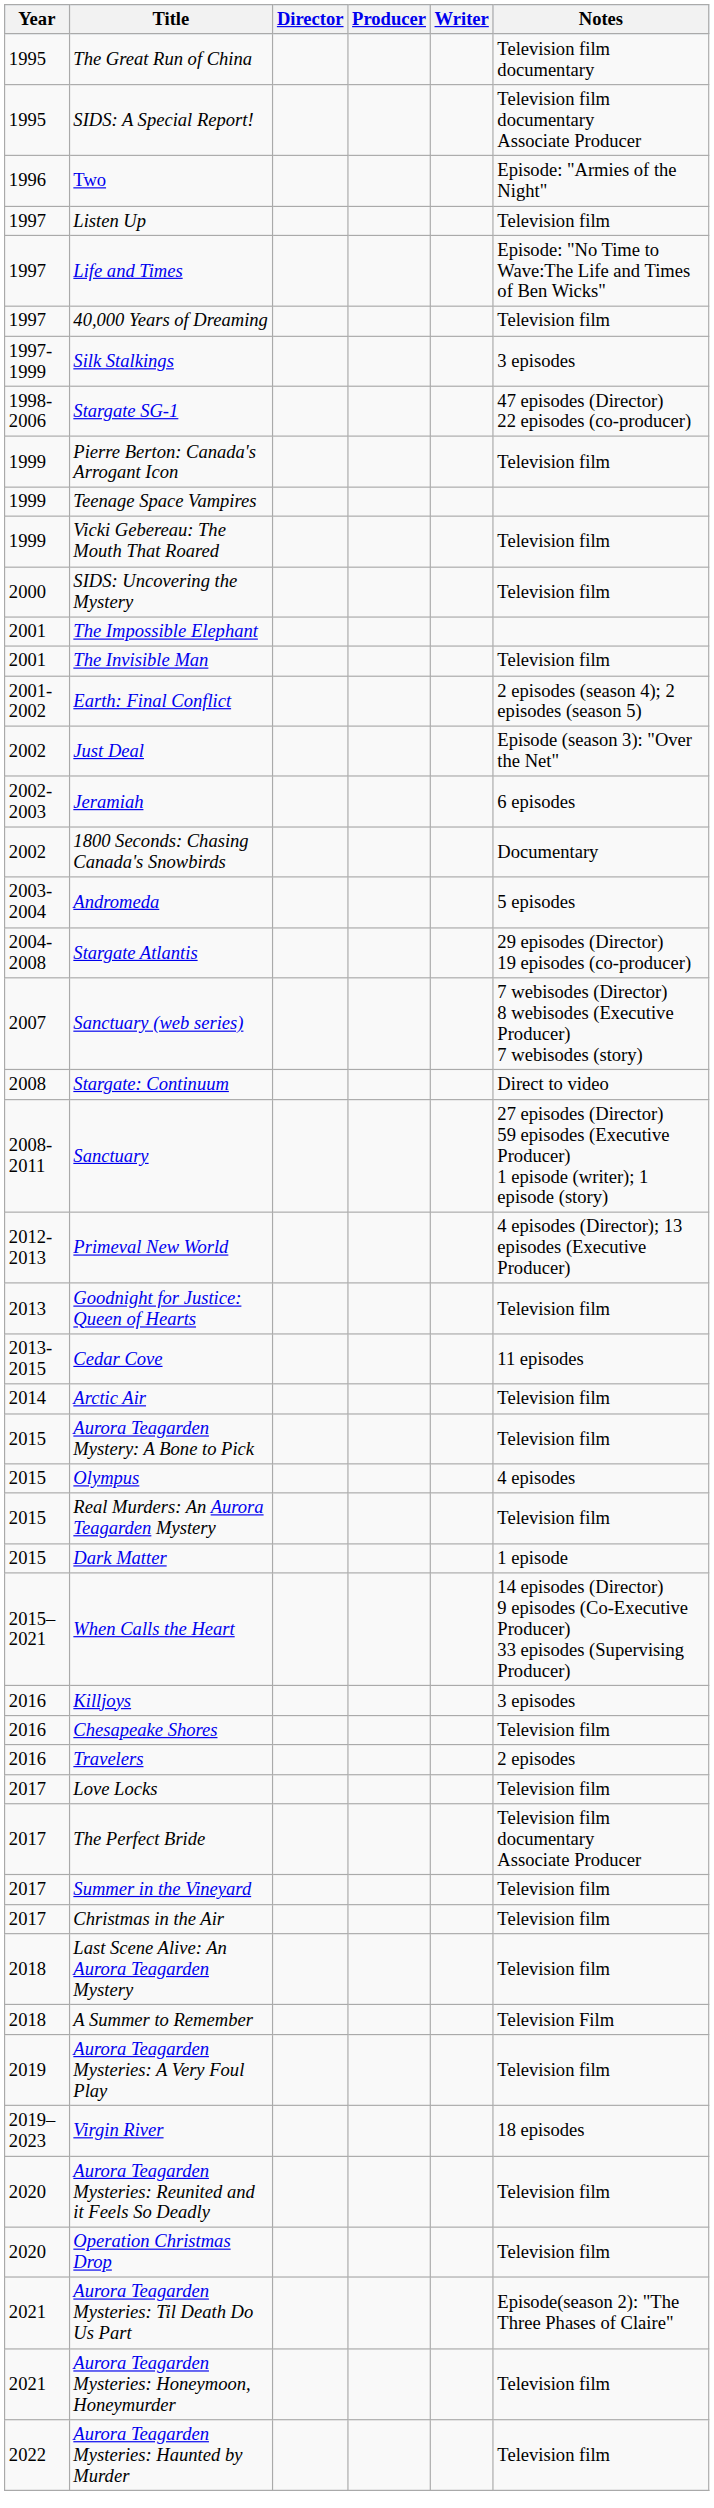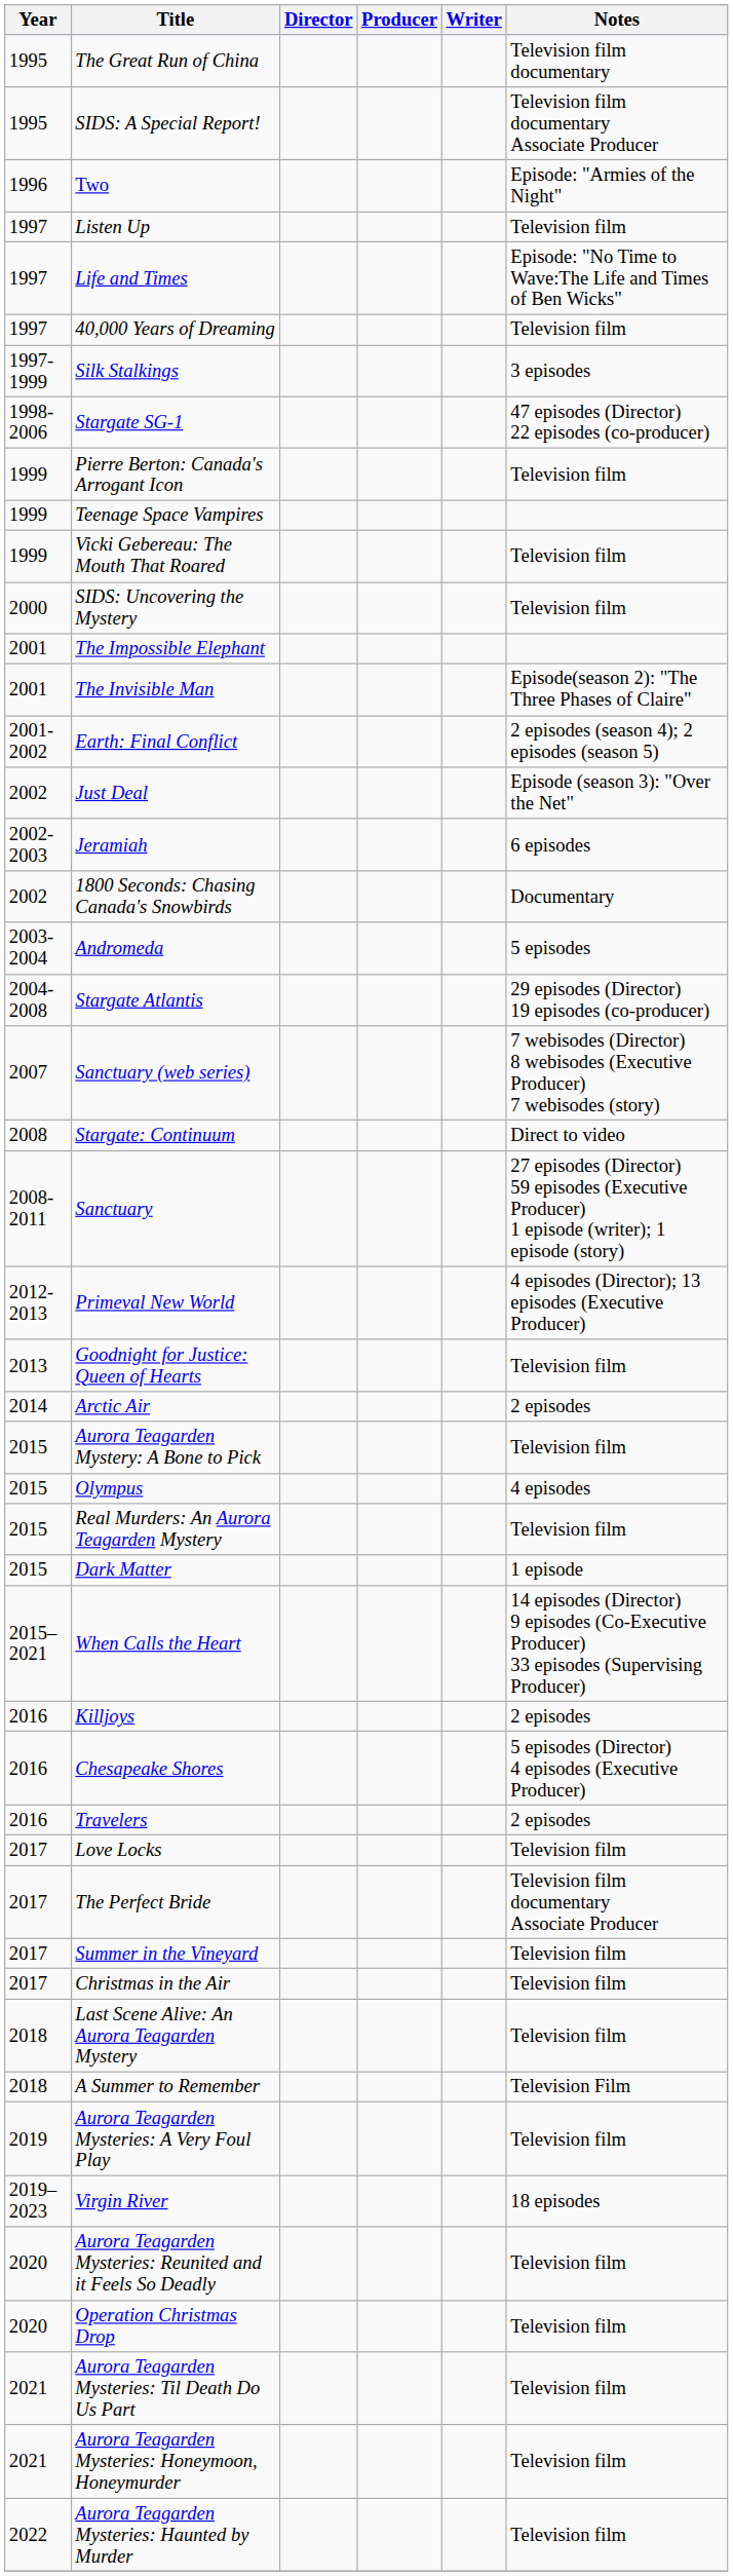 <table class="wikitable">
 <tr style="background:#b0c4de; text-align:center;">
 <th>Year</th>
 <th>Title</th>
 <th><a href='#'>Director</a></th>
 <th><a href='#'>Producer</a></th>
 <th><a href='#'>Writer</a></th>
 <th>Notes</th>
 </tr>
 <tr>
 <td>1995</td>
 <td><em>The Great Run of China</em></td>
 <td><div></div></td>
 <td></td>
 <td><div></div></td>
 <td>Television film documentary</td>
 </tr>
 <tr>
 <td>1995</td>
 <td><em>SIDS: A Special Report!</em></td>
 <td><div></div></td>
 <td><div></div></td>
 <td></td>
 <td>Television film documentary<br>Associate Producer</td>
 </tr>
 <tr>
 <td>1996</td>
 <td><a href='#'>Two</a></td>
 <td><div></div></td>
 <td></td>
 <td></td>
 <td>Episode: "Armies of the Night"</td>
 </tr>
 <tr>
 <td>1997</td>
 <td><em>Listen Up</em></td>
 <td><div></div></td>
 <td><div></div></td>
 <td><div></div></td>
 <td>Television film</td>
 </tr>
 <tr>
 <td>1997</td>
 <td><em><a href='#'>Life and Times</a></em></td>
 <td><div></div></td>
 <td></td>
 <td><div></div></td>
 <td>Episode: "No Time to Wave:The Life and Times of Ben Wicks"</td>
 </tr>
 <tr>
 <td>1997</td>
 <td><em>40,000 Years of Dreaming</em></td>
 <td></td>
 <td><div></div></td>
 <td></td>
 <td>Television film</td>
 </tr>
 <tr>
 <td>1997-1999</td>
 <td><em><a href='#'>Silk Stalkings</a></em></td>
 <td><div></div></td>
 <td></td>
 <td></td>
 <td>3 episodes</td>
 </tr>
 <tr>
 <td>1998-2006</td>
 <td><em><a href='#'>Stargate SG-1</a></em></td>
 <td><div></div></td>
 <td><div></div></td>
 <td></td>
 <td>47 episodes (Director)<br>22 episodes (co-producer)</td>
 </tr>
 <tr>
 <td>1999</td>
 <td><em>Pierre Berton: Canada's Arrogant Icon</em></td>
 <td><div></div></td>
 <td></td>
 <td></td>
 <td>Television film</td>
 </tr>
 <tr>
 <td>1999</td>
 <td><em>Teenage Space Vampires</em></td>
 <td><div></div></td>
 <td></td>
 <td><div></div></td>
 <td></td>
 </tr>
 <tr>
 <td>1999</td>
 <td><em>Vicki Gebereau: The Mouth That Roared</em></td>
 <td><div></div></td>
 <td></td>
 <td></td>
 <td>Television film</td>
 </tr>
 <tr>
 <td>2000</td>
 <td><em>SIDS: Uncovering the Mystery</em></td>
 <td><div></div></td>
 <td></td>
 <td><div></div></td>
 <td>Television film</td>
 </tr>
 <tr>
 <td>2001</td>
 <td><em><a href='#'>The Impossible Elephant</a></em></td>
 <td><div></div></td>
 <td></td>
 <td></td>
 <td></td>
 </tr>
 <tr>
 <td>2001</td>
 <td><em><a href='#'>The Invisible Man</a></em></td>
 <td><div></div></td>
 <td></td>
 <td></td>
-<td>Television film</td>
+<td>Episode(season 2): "The Three Phases of Claire"</td>
 </tr>
 <tr>
 <td>2001-2002</td>
 <td><em><a href='#'>Earth: Final Conflict</a></em></td>
 <td><div></div></td>
 <td></td>
 <td></td>
 <td>2 episodes (season 4); 2 episodes (season 5)</td>
 </tr>
 <tr>
 <td>2002</td>
 <td><em><a href='#'>Just Deal</a></em></td>
 <td><div></div></td>
 <td></td>
 <td></td>
 <td>Episode (season 3): "Over the Net"</td>
 </tr>
 <tr>
 <td>2002-2003</td>
 <td><em><a href='#'>Jeramiah</a></em></td>
 <td><div></div></td>
 <td></td>
 <td></td>
 <td>6 episodes</td>
 </tr>
 <tr>
 <td>2002</td>
 <td><em>1800 Seconds: Chasing Canada's Snowbirds</em></td>
 <td></td>
 <td></td>
 <td><div></div></td>
 <td>Documentary</td>
 </tr>
 <tr>
 <td>2003-2004</td>
 <td><em><a href='#'>Andromeda</a></em></td>
 <td><div></div></td>
 <td></td>
 <td></td>
 <td>5 episodes</td>
 </tr>
 <tr>
 <td>2004-2008</td>
 <td><em><a href='#'>Stargate Atlantis</a></em></td>
 <td><div></div></td>
 <td><div></div></td>
 <td></td>
 <td>29 episodes (Director)<br>19 episodes (co-producer)</td>
 </tr>
 <tr>
 <td>2007</td>
 <td><em><a href='#'>Sanctuary (web series)</a></em></td>
 <td><div></div></td>
 <td><div></div></td>
 <td><div></div></td>
 <td>7 webisodes (Director)<br>8 webisodes (Executive Producer)<br>7 webisodes (story)</td>
 </tr>
 <tr>
 <td>2008</td>
 <td><em><a href='#'>Stargate: Continuum</a></em></td>
 <td><div></div></td>
 <td></td>
 <td></td>
 <td>Direct to video</td>
 </tr>
 <tr>
 <td>2008-2011</td>
 <td><em><a href='#'>Sanctuary</a></em></td>
 <td><div></div></td>
 <td><div></div></td>
 <td><div></div></td>
 <td>27 episodes (Director)<br>59 episodes (Executive Producer)<br>1 episode (writer); 1 episode (story)</td>
 </tr>
 <tr>
 <td>2012-2013</td>
 <td><em><a href='#'>Primeval New World</a></em></td>
 <td><div></div></td>
 <td><div></div></td>
 <td></td>
 <td>4 episodes (Director); 13 episodes (Executive Producer)</td>
 </tr>
 <tr>
 <td>2013</td>
 <td><em><a href='#'>Goodnight for Justice: Queen of Hearts</a></em></td>
 <td><div></div></td>
 <td></td>
 <td></td>
 <td>Television film</td>
 </tr>
 <tr>
-<td>2013-2015</td>
-<td><em><a href='#'>Cedar Cove</a></em></td>
-<td><div></div></td>
-<td></td>
-<td></td>
-<td>11 episodes</td>
-</tr>
-<tr>
 <td>2014</td>
 <td><em><a href='#'>Arctic Air</a></em></td>
 <td><div></div></td>
 <td></td>
 <td></td>
-<td>Television film</td>
+<td>2 episodes</td>
 </tr>
 <tr>
 <td>2015</td>
 <td><em><a href='#'>Aurora Teagarden</a> Mystery: A Bone to Pick</em></td>
 <td><div></div></td>
 <td><div></div></td>
 <td></td>
 <td>Television film</td>
 </tr>
 <tr>
 <td>2015</td>
 <td><em><a href='#'>Olympus</a></em></td>
 <td><div></div></td>
 <td></td>
 <td></td>
 <td>4 episodes</td>
 </tr>
 <tr>
 <td>2015</td>
 <td><em>Real Murders: An <a href='#'>Aurora Teagarden</a> Mystery</em></td>
 <td><div></div></td>
 <td><div></div></td>
 <td></td>
 <td>Television film</td>
 </tr>
 <tr>
 <td>2015</td>
 <td><em><a href='#'>Dark Matter</a></em></td>
 <td><div></div></td>
 <td></td>
 <td></td>
 <td>1 episode</td>
 </tr>
 <tr>
 <td>2015–2021</td>
 <td><em><a href='#'>When Calls the Heart</a></em></td>
 <td><div></div></td>
 <td><div></div></td>
 <td></td>
 <td>14 episodes (Director)<br>9 episodes (Co-Executive Producer)<br>33 episodes (Supervising Producer)</td>
 </tr>
 <tr>
 <td>2016</td>
 <td><em><a href='#'>Killjoys</a></em></td>
 <td><div></div></td>
 <td></td>
 <td></td>
-<td>3 episodes</td>
+<td>2 episodes</td>
 </tr>
 <tr>
 <td>2016</td>
 <td><em><a href='#'>Chesapeake Shores</a></em></td>
 <td><div></div></td>
 <td><div></div></td>
 <td></td>
-<td>Television film</td>
+<td>5 episodes (Director)<br>4 episodes (Executive Producer)</td>
 </tr>
 <tr>
 <td>2016</td>
 <td><em><a href='#'>Travelers</a></em></td>
 <td><div></div></td>
 <td></td>
 <td></td>
 <td>2 episodes</td>
 </tr>
 <tr>
 <td>2017</td>
 <td><em>Love Locks</em></td>
 <td><div></div></td>
 <td></td>
 <td></td>
 <td>Television film</td>
 </tr>
 <tr>
 <td>2017</td>
 <td><em>The Perfect Bride</em></td>
 <td><div></div></td>
 <td></td>
 <td></td>
 <td>Television film documentary<br>Associate Producer</td>
 </tr>
 <tr>
 <td>2017</td>
 <td><em><a href='#'>Summer in the Vineyard</a></em></td>
 <td><div></div></td>
 <td></td>
 <td></td>
 <td>Television film</td>
 </tr>
 <tr>
 <td>2017</td>
 <td><em>Christmas in the Air</em></td>
 <td><div></div></td>
 <td></td>
 <td></td>
 <td>Television film</td>
 </tr>
 <tr>
 <td>2018</td>
 <td><em>Last Scene Alive: An <a href='#'>Aurora Teagarden</a> Mystery</em></td>
 <td><div></div></td>
 <td><div></div></td>
 <td></td>
 <td>Television film</td>
 </tr>
 <tr>
 <td>2018</td>
 <td><em>A Summer to Remember</em></td>
 <td><div></div></td>
 <td></td>
 <td></td>
 <td>Television Film</td>
 </tr>
 <tr>
 <td>2019</td>
 <td><em><a href='#'>Aurora Teagarden</a> Mysteries: A Very Foul Play</em></td>
 <td><div></div></td>
 <td></td>
 <td></td>
 <td>Television film</td>
 </tr>
 <tr>
 <td>2019–2023</td>
 <td><em><a href='#'>Virgin River</a></em></td>
 <td><div></div></td>
 <td></td>
 <td></td>
 <td>18 episodes</td>
 </tr>
 <tr>
 <td>2020</td>
 <td><em><a href='#'>Aurora Teagarden</a> Mysteries: Reunited and it Feels So Deadly</em></td>
 <td><div></div></td>
 <td></td>
 <td></td>
 <td>Television film</td>
 </tr>
 <tr>
 <td>2020</td>
 <td><em><a href='#'>Operation Christmas Drop</a></em></td>
 <td><div></div></td>
 <td></td>
 <td></td>
 <td>Television film</td>
 </tr>
 <tr>
 <td>2021</td>
 <td><em><a href='#'>Aurora Teagarden</a> Mysteries: Til Death Do Us Part</em></td>
 <td><div></div></td>
 <td></td>
 <td></td>
-<td>Episode(season 2): "The Three Phases of Claire"</td>
+<td>Television film</td>
 </tr>
 <tr>
 <td>2021</td>
 <td><em><a href='#'>Aurora Teagarden</a> Mysteries: Honeymoon, Honeymurder</em></td>
 <td><div></div></td>
 <td></td>
 <td></td>
 <td>Television film</td>
 </tr>
 <tr>
 <td>2022</td>
 <td><em><a href='#'>Aurora Teagarden</a> Mysteries: Haunted by Murder</em></td>
 <td><div></div></td>
 <td><div></div></td>
 <td></td>
 <td>Television film</td>
 </tr>
 <tr>
 </tr>
 </table>
